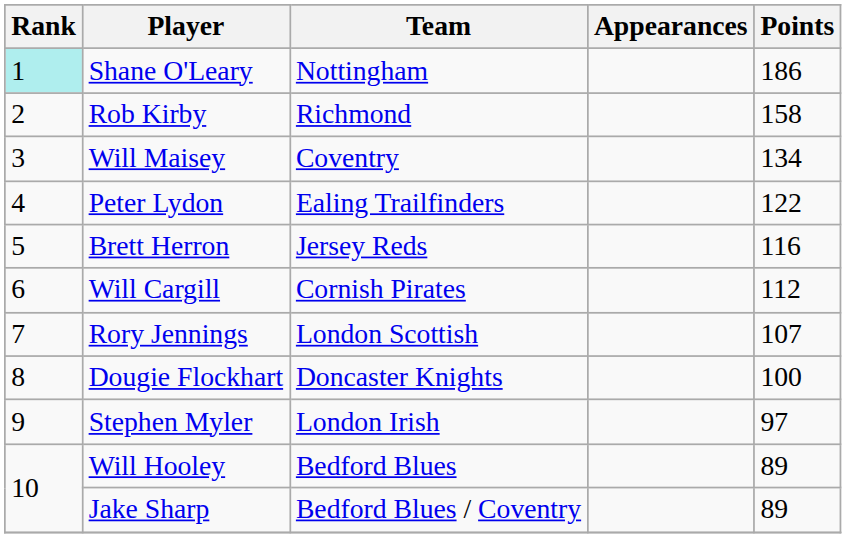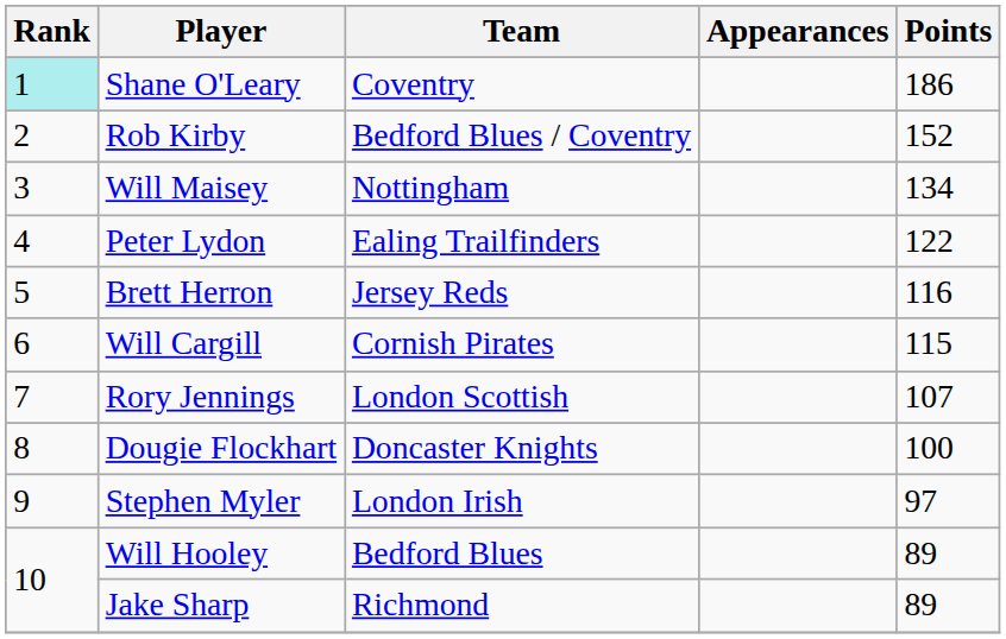 <table class="wikitable">
 <tr>
 <th>Rank</th>
 <th>Player</th>
 <th>Team</th>
 <th>Appearances</th>
 <th>Points</th>
 </tr>
 <tr>
 <td style="background: paleturquoise;">1</td>
 <td> <a href='#'>Shane O'Leary</a></td>
-<td><a href='#'>Nottingham</a></td>
+<td><a href='#'>Coventry</a></td>
 <td></td>
 <td>186</td>
 </tr>
 <tr>
 <td>2</td>
 <td> <a href='#'>Rob Kirby</a></td>
-<td><a href='#'>Richmond</a></td>
+<td><a href='#'>Bedford Blues</a> / <a href='#'>Coventry</a></td>
 <td></td>
-<td>158</td>
+<td>152</td>
 </tr>
 <tr>
 <td>3</td>
 <td> <a href='#'>Will Maisey</a></td>
-<td><a href='#'>Coventry</a></td>
+<td><a href='#'>Nottingham</a></td>
 <td></td>
 <td>134</td>
 </tr>
 <tr>
 <td>4</td>
 <td> <a href='#'>Peter Lydon</a></td>
 <td><a href='#'>Ealing Trailfinders</a></td>
 <td></td>
 <td>122</td>
 </tr>
 <tr>
 <td>5</td>
 <td> <a href='#'>Brett Herron</a></td>
 <td><a href='#'>Jersey Reds</a></td>
 <td></td>
 <td>116</td>
 </tr>
 <tr>
 <td>6</td>
 <td> <a href='#'>Will Cargill</a></td>
 <td><a href='#'>Cornish Pirates</a></td>
 <td></td>
-<td>112</td>
+<td>115</td>
 </tr>
 <tr>
 <td>7</td>
 <td> <a href='#'>Rory Jennings</a></td>
 <td><a href='#'>London Scottish</a></td>
 <td></td>
 <td>107</td>
 </tr>
 <tr>
 <td>8</td>
 <td> <a href='#'>Dougie Flockhart</a></td>
 <td><a href='#'>Doncaster Knights</a></td>
 <td></td>
 <td>100</td>
 </tr>
 <tr>
 <td>9</td>
 <td> <a href='#'>Stephen Myler</a></td>
 <td><a href='#'>London Irish</a></td>
 <td></td>
 <td>97</td>
 </tr>
 <tr>
 <td rowspan=2>10</td>
 <td> <a href='#'>Will Hooley</a></td>
 <td><a href='#'>Bedford Blues</a></td>
 <td></td>
 <td>89</td>
 </tr>
 <tr>
 <td> <a href='#'>Jake Sharp</a></td>
-<td><a href='#'>Bedford Blues</a> / <a href='#'>Coventry</a></td>
+<td><a href='#'>Richmond</a></td>
 <td></td>
 <td>89</td>
 </tr>
 <tr>
 </tr>
 </table>
